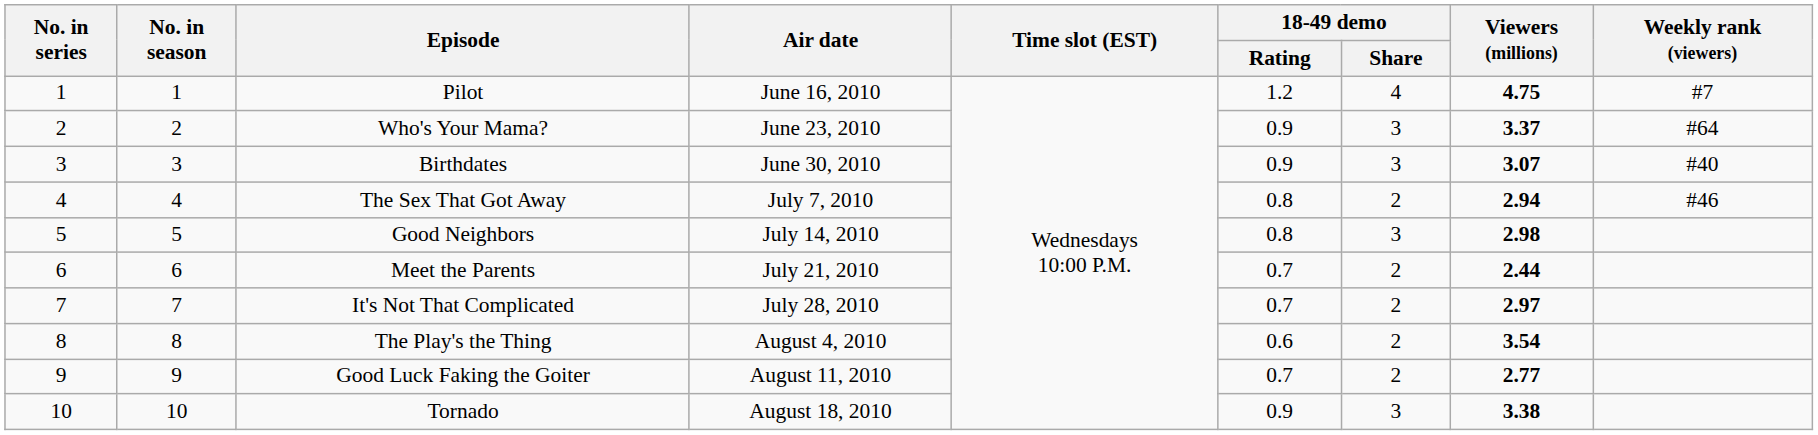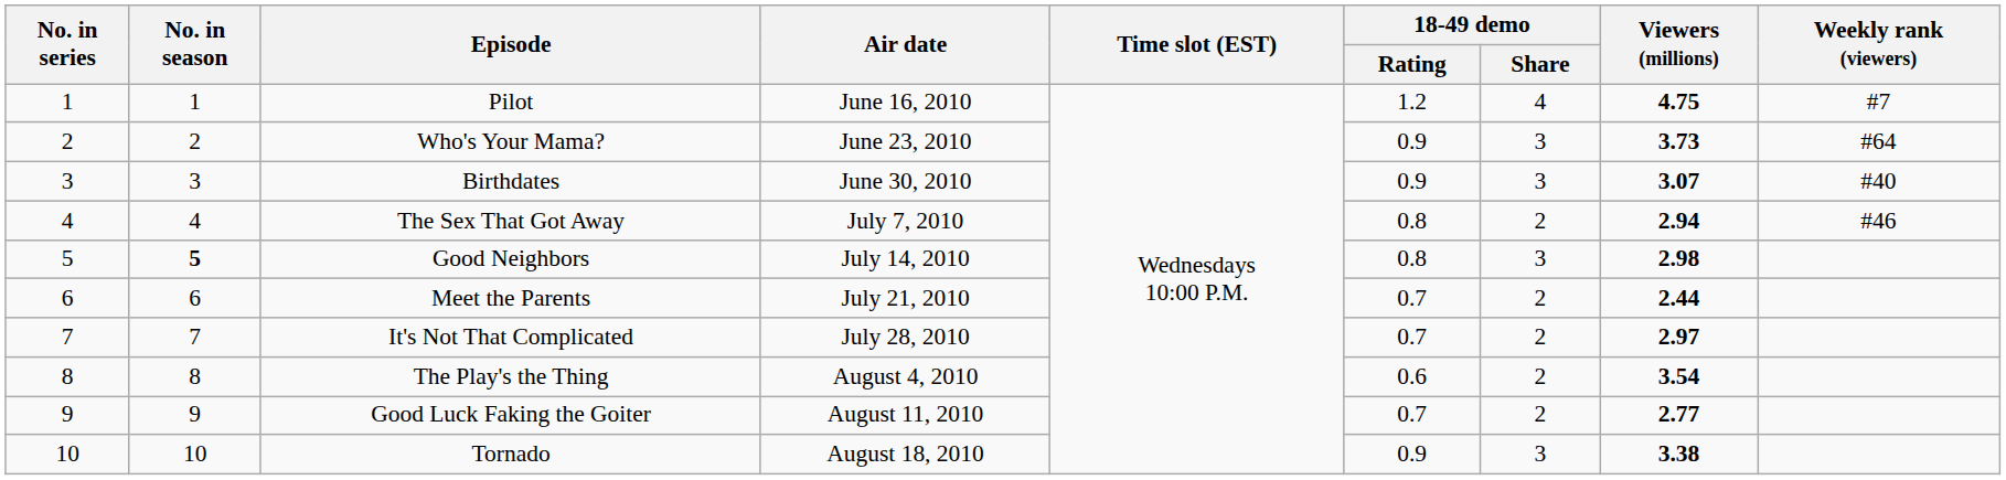 <table class="wikitable" style="font-size:90%; text-align:center; width: 96%; margin-left: auto; margin-right: auto;">
 <tr>
 <th rowspan="2">No. in<br>series</th>
 <th rowspan="2">No. in<br>season</th>
 <th rowspan="2">Episode</th>
 <th rowspan="2">Air date</th>
 <th rowspan="2">Time slot (EST)</th>
 <th colspan="2">18-49 demo</th>
 <th rowspan="2">Viewers<br><small>(millions)</small></th>
 <th rowspan="2">Weekly rank<br><small>(viewers)</small></th>
 </tr>
 <tr>
 <th>Rating</th>
 <th>Share</th>
 </tr>
 <tr>
 <td style="text-align:center">1</td>
 <td style="text-align:center">1</td>
 <td>Pilot</td>
 <td>June 16, 2010</td>
 <td rowspan=10>Wednesdays<br>10:00 P.M.</td>
 <td>1.2</td>
 <td>4</td>
 <td><strong>4.75</strong></td>
 <td>#7</td>
 </tr>
 <tr>
 <td>2</td>
 <td>2</td>
 <td>Who's Your Mama?</td>
 <td>June 23, 2010</td>
 <td>0.9</td>
 <td>3</td>
-<td><strong>3.37</strong></td>
+<td><strong>3.73</strong></td>
 <td>#64</td>
 </tr>
 <tr>
 <td>3</td>
 <td>3</td>
 <td>Birthdates</td>
 <td>June 30, 2010</td>
 <td>0.9</td>
 <td>3</td>
 <td><strong>3.07</strong></td>
 <td>#40</td>
 </tr>
 <tr>
 <td>4</td>
 <td>4</td>
 <td>The Sex That Got Away</td>
 <td>July 7, 2010</td>
 <td>0.8</td>
 <td>2</td>
 <td><strong>2.94</strong></td>
 <td>#46</td>
 </tr>
 <tr>
 <td>5</td>
-<td>5</td>
+<td><strong>5</strong></td>
 <td>Good Neighbors</td>
 <td>July 14, 2010</td>
 <td>0.8</td>
 <td>3</td>
 <td><strong>2.98</strong></td>
 <td></td>
 </tr>
 <tr>
 <td>6</td>
 <td>6</td>
 <td>Meet the Parents</td>
 <td>July 21, 2010</td>
 <td>0.7</td>
 <td>2</td>
 <td><strong>2.44</strong></td>
 <td></td>
 </tr>
 <tr>
 <td>7</td>
 <td>7</td>
 <td>It's Not That Complicated</td>
 <td>July 28, 2010</td>
 <td>0.7</td>
 <td>2</td>
 <td><strong>2.97</strong></td>
 <td></td>
 </tr>
 <tr>
 <td>8</td>
 <td>8</td>
 <td>The Play's the Thing</td>
 <td>August 4, 2010</td>
 <td>0.6</td>
 <td>2</td>
 <td><strong>3.54</strong></td>
 <td></td>
 </tr>
 <tr>
 <td>9</td>
 <td>9</td>
 <td>Good Luck Faking the Goiter</td>
 <td>August 11, 2010</td>
 <td>0.7</td>
 <td>2</td>
 <td><strong>2.77</strong></td>
 <td></td>
 </tr>
 <tr>
 <td>10</td>
 <td>10</td>
 <td>Tornado</td>
 <td>August 18, 2010</td>
 <td>0.9</td>
 <td>3</td>
 <td><strong>3.38</strong></td>
 <td></td>
 </tr>
 </table>
